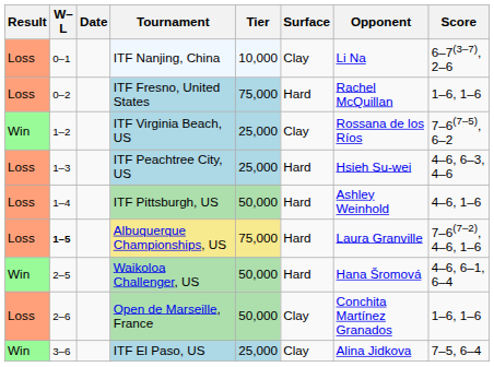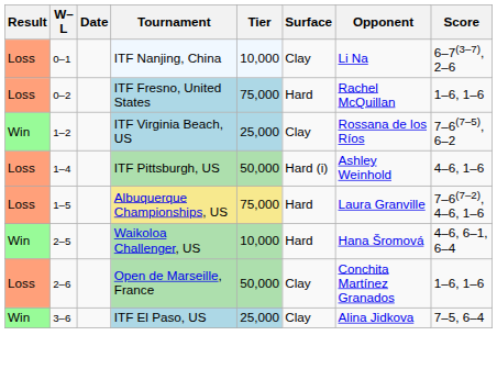 <table class="sortable wikitable">
 <tr>
 <th>Result</th>
 <th class="unsortable">W–L</th>
 <th>Date</th>
 <th>Tournament</th>
 <th>Tier</th>
 <th>Surface</th>
 <th>Opponent</th>
 <th class="unsortable">Score</th>
 </tr>
 <tr>
 <td style="background:#ffa07a;">Loss</td>
 <td><small>0–1</small></td>
 <td></td>
 <td style="background:#f0f8ff;">ITF Nanjing, China</td>
 <td style="background:#f0f8ff;">10,000</td>
 <td>Clay</td>
 <td> <a href='#'>Li Na</a></td>
 <td>6–7<sup>(3–7)</sup>, 2–6</td>
 </tr>
 <tr>
 <td style="background:#ffa07a;">Loss</td>
 <td><small>0–2</small></td>
 <td></td>
 <td style="background:lightblue;">ITF Fresno, United States</td>
 <td style="background:lightblue;">75,000</td>
 <td>Hard</td>
 <td> <a href='#'>Rachel McQuillan</a></td>
 <td>1–6, 1–6</td>
 </tr>
 <tr>
 <td style="background:#98fb98;">Win</td>
 <td><small>1–2</small></td>
 <td></td>
 <td style="background:lightblue;">ITF Virginia Beach, US</td>
 <td style="background:lightblue;">25,000</td>
 <td>Clay</td>
 <td> <a href='#'>Rossana de los Ríos</a></td>
 <td>7–6<sup>(7–5)</sup>, 6–2</td>
 </tr>
 <tr>
 <td style="background:#ffa07a;">Loss</td>
-<td><small>1–3</small></td>
-<td></td>
-<td style="background:lightblue;">ITF Peachtree City, US</td>
-<td style="background:lightblue;">25,000</td>
-<td>Hard</td>
-<td> <a href='#'>Hsieh Su-wei</a></td>
-<td>4–6, 6–3, 4–6</td>
-</tr>
-<tr>
-<td style="background:#ffa07a;">Loss</td>
 <td><small>1–4</small></td>
 <td></td>
 <td style="background:#addfad;">ITF Pittsburgh, US</td>
 <td style="background:#addfad;">50,000</td>
-<td>Hard</td>
+<td>Hard (i)</td>
 <td> <a href='#'>Ashley Weinhold</a></td>
 <td>4–6, 1–6</td>
 </tr>
 <tr>
 <td style="background:#ffa07a;">Loss</td>
-<td><strong><small>1–5</small></strong></td>
+<td><small>1–5</small></td>
 <td></td>
 <td style="background:#f7e98e;"><a href='#'>Albuquerque Championships</a>, US</td>
 <td style="background:#f7e98e;">75,000</td>
 <td>Hard</td>
 <td> <a href='#'>Laura Granville</a></td>
 <td>7–6<sup>(7–2)</sup>, 4–6, 1–6</td>
 </tr>
 <tr>
 <td style="background:#98fb98;">Win</td>
 <td><small>2–5</small></td>
 <td></td>
 <td style="background:#addfad;"><a href='#'>Waikoloa Challenger</a>, US</td>
-<td style="background:#addfad;">50,000</td>
+<td style="background:#addfad;">10,000</td>
 <td>Hard</td>
 <td> <a href='#'>Hana Šromová</a></td>
 <td>4–6, 6–1, 6–4</td>
 </tr>
 <tr>
 <td style="background:#ffa07a;">Loss</td>
 <td><small>2–6</small></td>
 <td></td>
 <td style="background:#addfad;"><a href='#'>Open de Marseille</a>, France</td>
 <td style="background:#addfad;">50,000</td>
 <td>Clay</td>
 <td> <a href='#'>Conchita Martínez Granados</a></td>
 <td>1–6, 1–6</td>
 </tr>
 <tr>
 <td style="background:#98fb98;">Win</td>
 <td><small>3–6</small></td>
 <td></td>
 <td style="background:lightblue;">ITF El Paso, US</td>
 <td style="background:lightblue;">25,000</td>
 <td>Clay</td>
 <td> <a href='#'>Alina Jidkova</a></td>
 <td>7–5, 6–4</td>
 </tr>
 </table>
